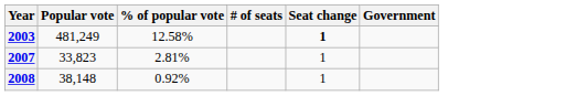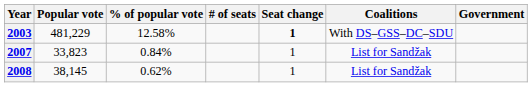 <table class="wikitable sortable" style="text-align:center">
 <tr>
 <th>Year</th>
 <th>Popular vote</th>
 <th>% of popular vote</th>
 <th># of seats</th>
 <th>Seat change</th>
+<th>Coalitions</th>
 <th>Government</th>
 </tr>
 <tr>
 <th><a href='#'>2003</a></th>
-<td>481,249</td>
+<td>481,229</td>
 <td>12.58%</td>
 <td></td>
 <td><strong> 1</strong></td>
+<td>With <a href='#'>DS</a>–<a href='#'>GSS</a>–<a href='#'>DC</a>–<a href='#'>SDU</a></td>
 <td></td>
 </tr>
 <tr>
 <th><a href='#'>2007</a></th>
 <td>33,823</td>
-<td>2.81%</td>
+<td>0.84%</td>
 <td></td>
 <td> 1</td>
+<td><a href='#'>List for Sandžak</a></td>
 <td></td>
 </tr>
 <tr>
 <th><a href='#'>2008</a></th>
-<td>38,148</td>
-<td>0.92%</td>
+<td>38,145</td>
+<td>0.62%</td>
 <td></td>
 <td> 1</td>
+<td><a href='#'>List for Sandžak</a></td>
 <td></td>
 </tr>
 </table>
